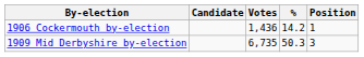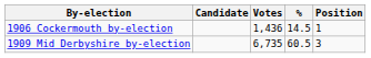 <table class="wikitable sortable">
 <tr>
 <th>By-election</th>
 <th>Candidate</th>
 <th>Votes</th>
 <th>%</th>
 <th>Position</th>
 </tr>
 <tr>
 <td><a href='#'>1906 Cockermouth by-election</a></td>
 <td></td>
 <td>1,436</td>
-<td>14.2</td>
+<td>14.5</td>
 <td>1</td>
 </tr>
 <tr>
 <td><a href='#'>1909 Mid Derbyshire by-election</a></td>
 <td></td>
 <td>6,735</td>
-<td>50.3</td>
+<td>60.5</td>
 <td>3</td>
 </tr>
 </table>
